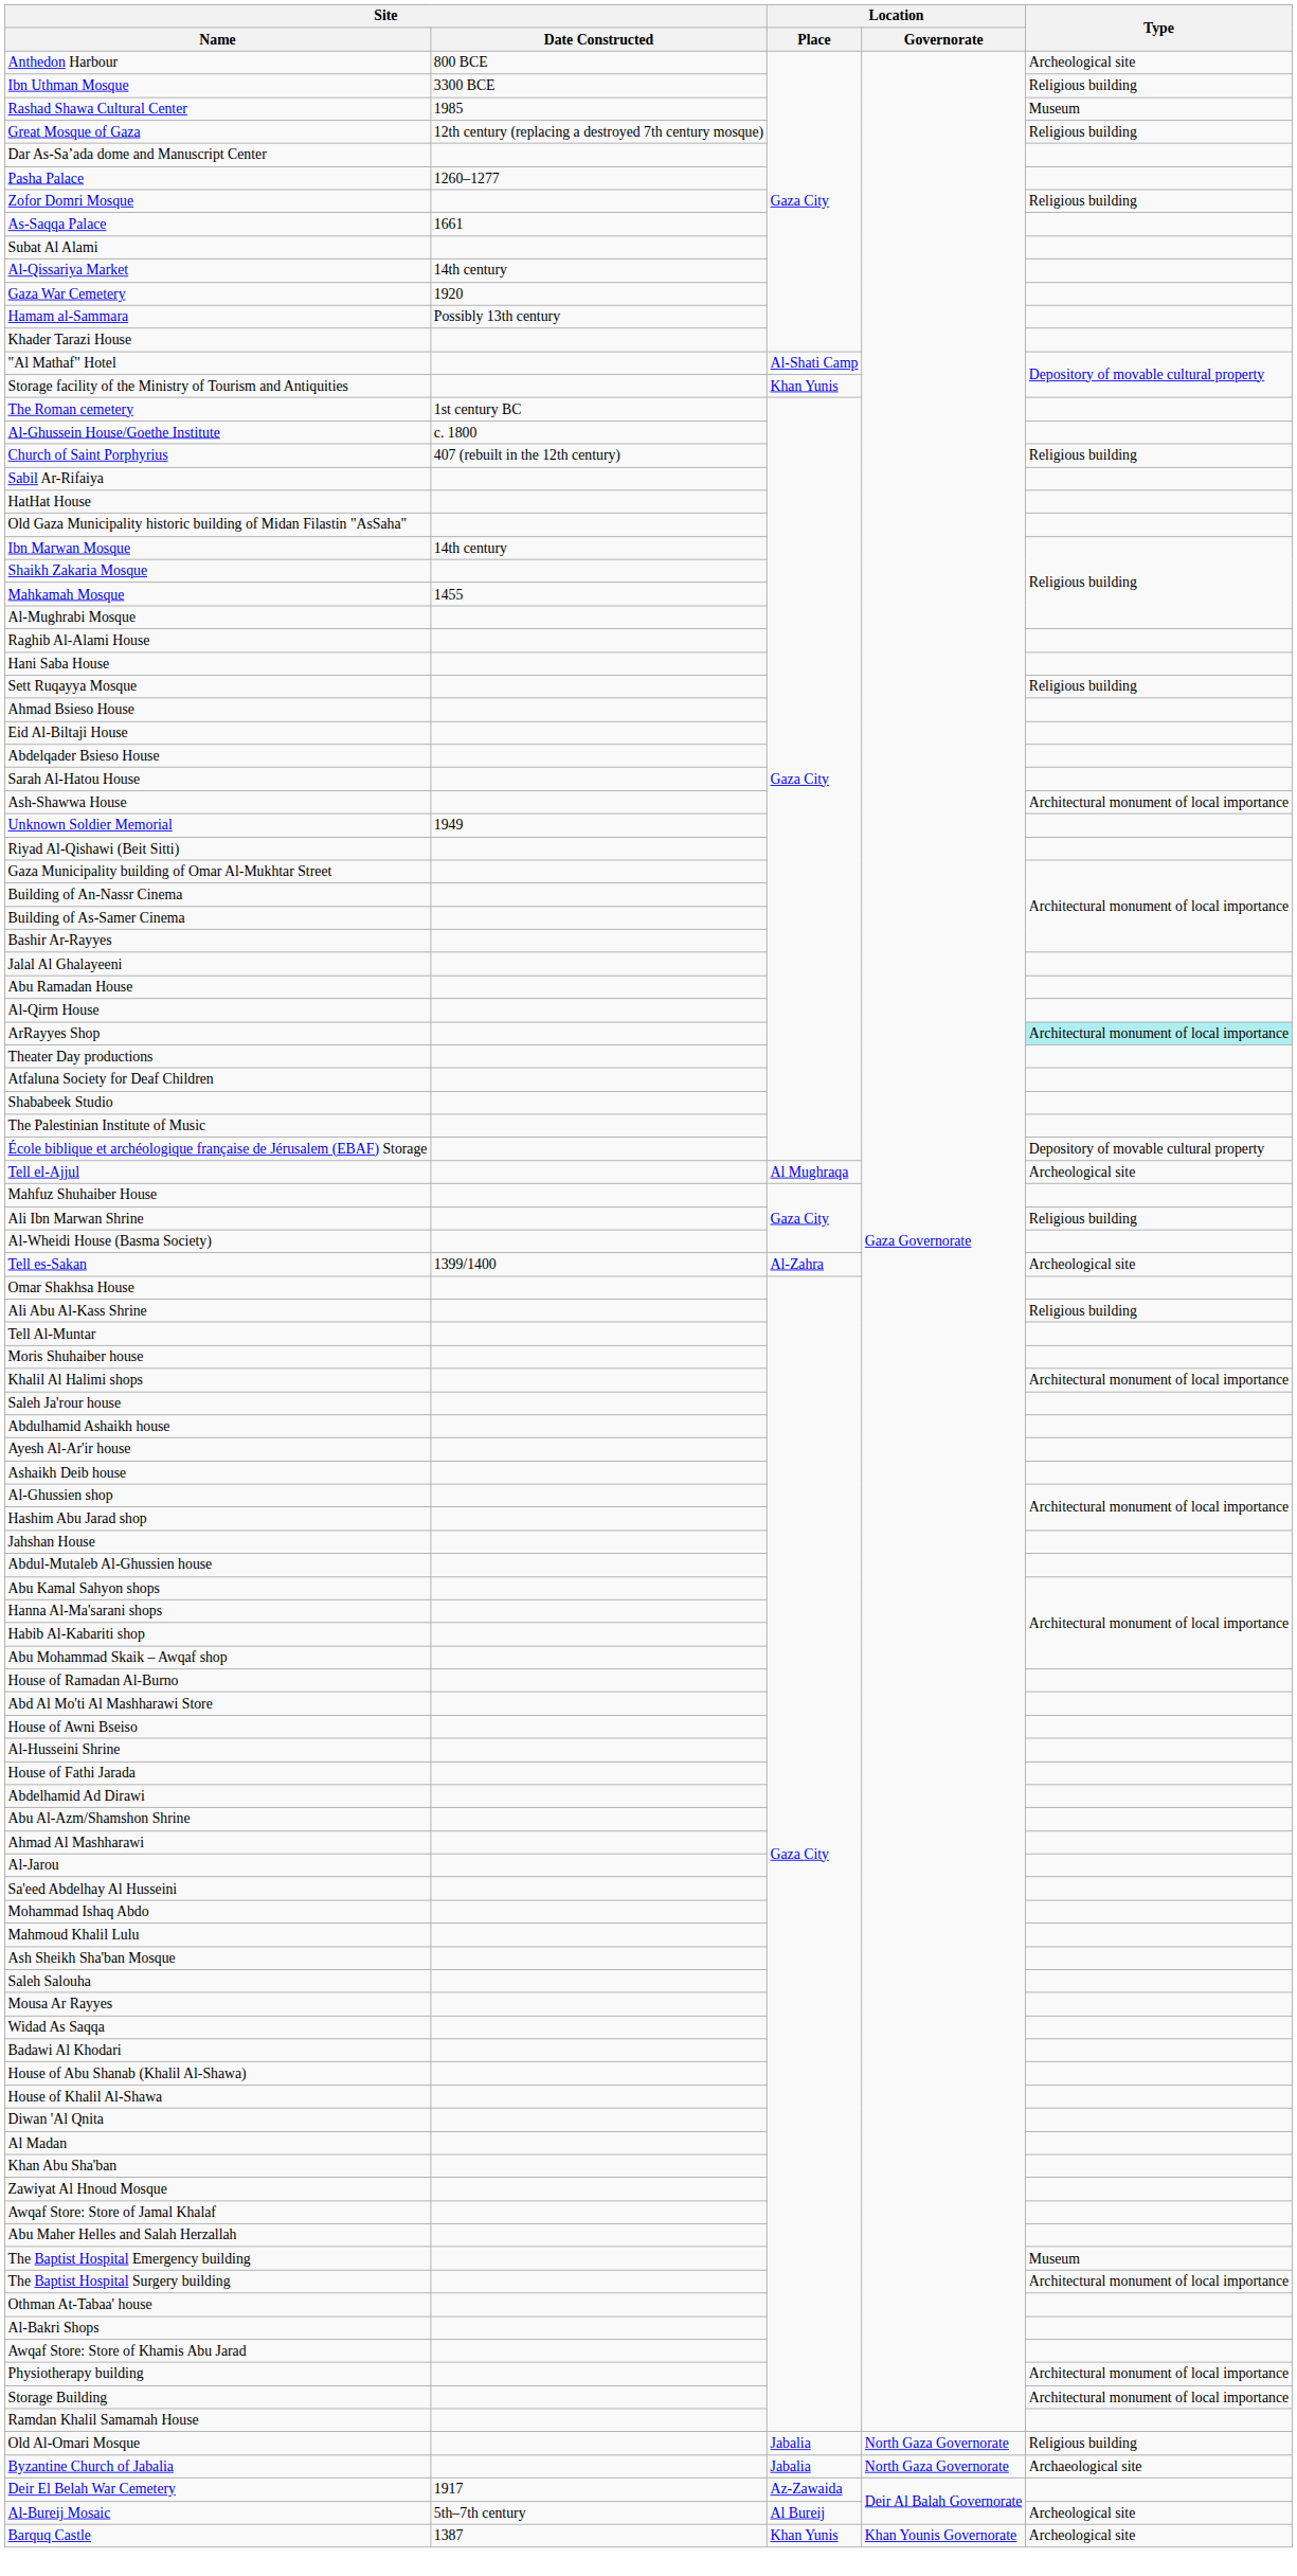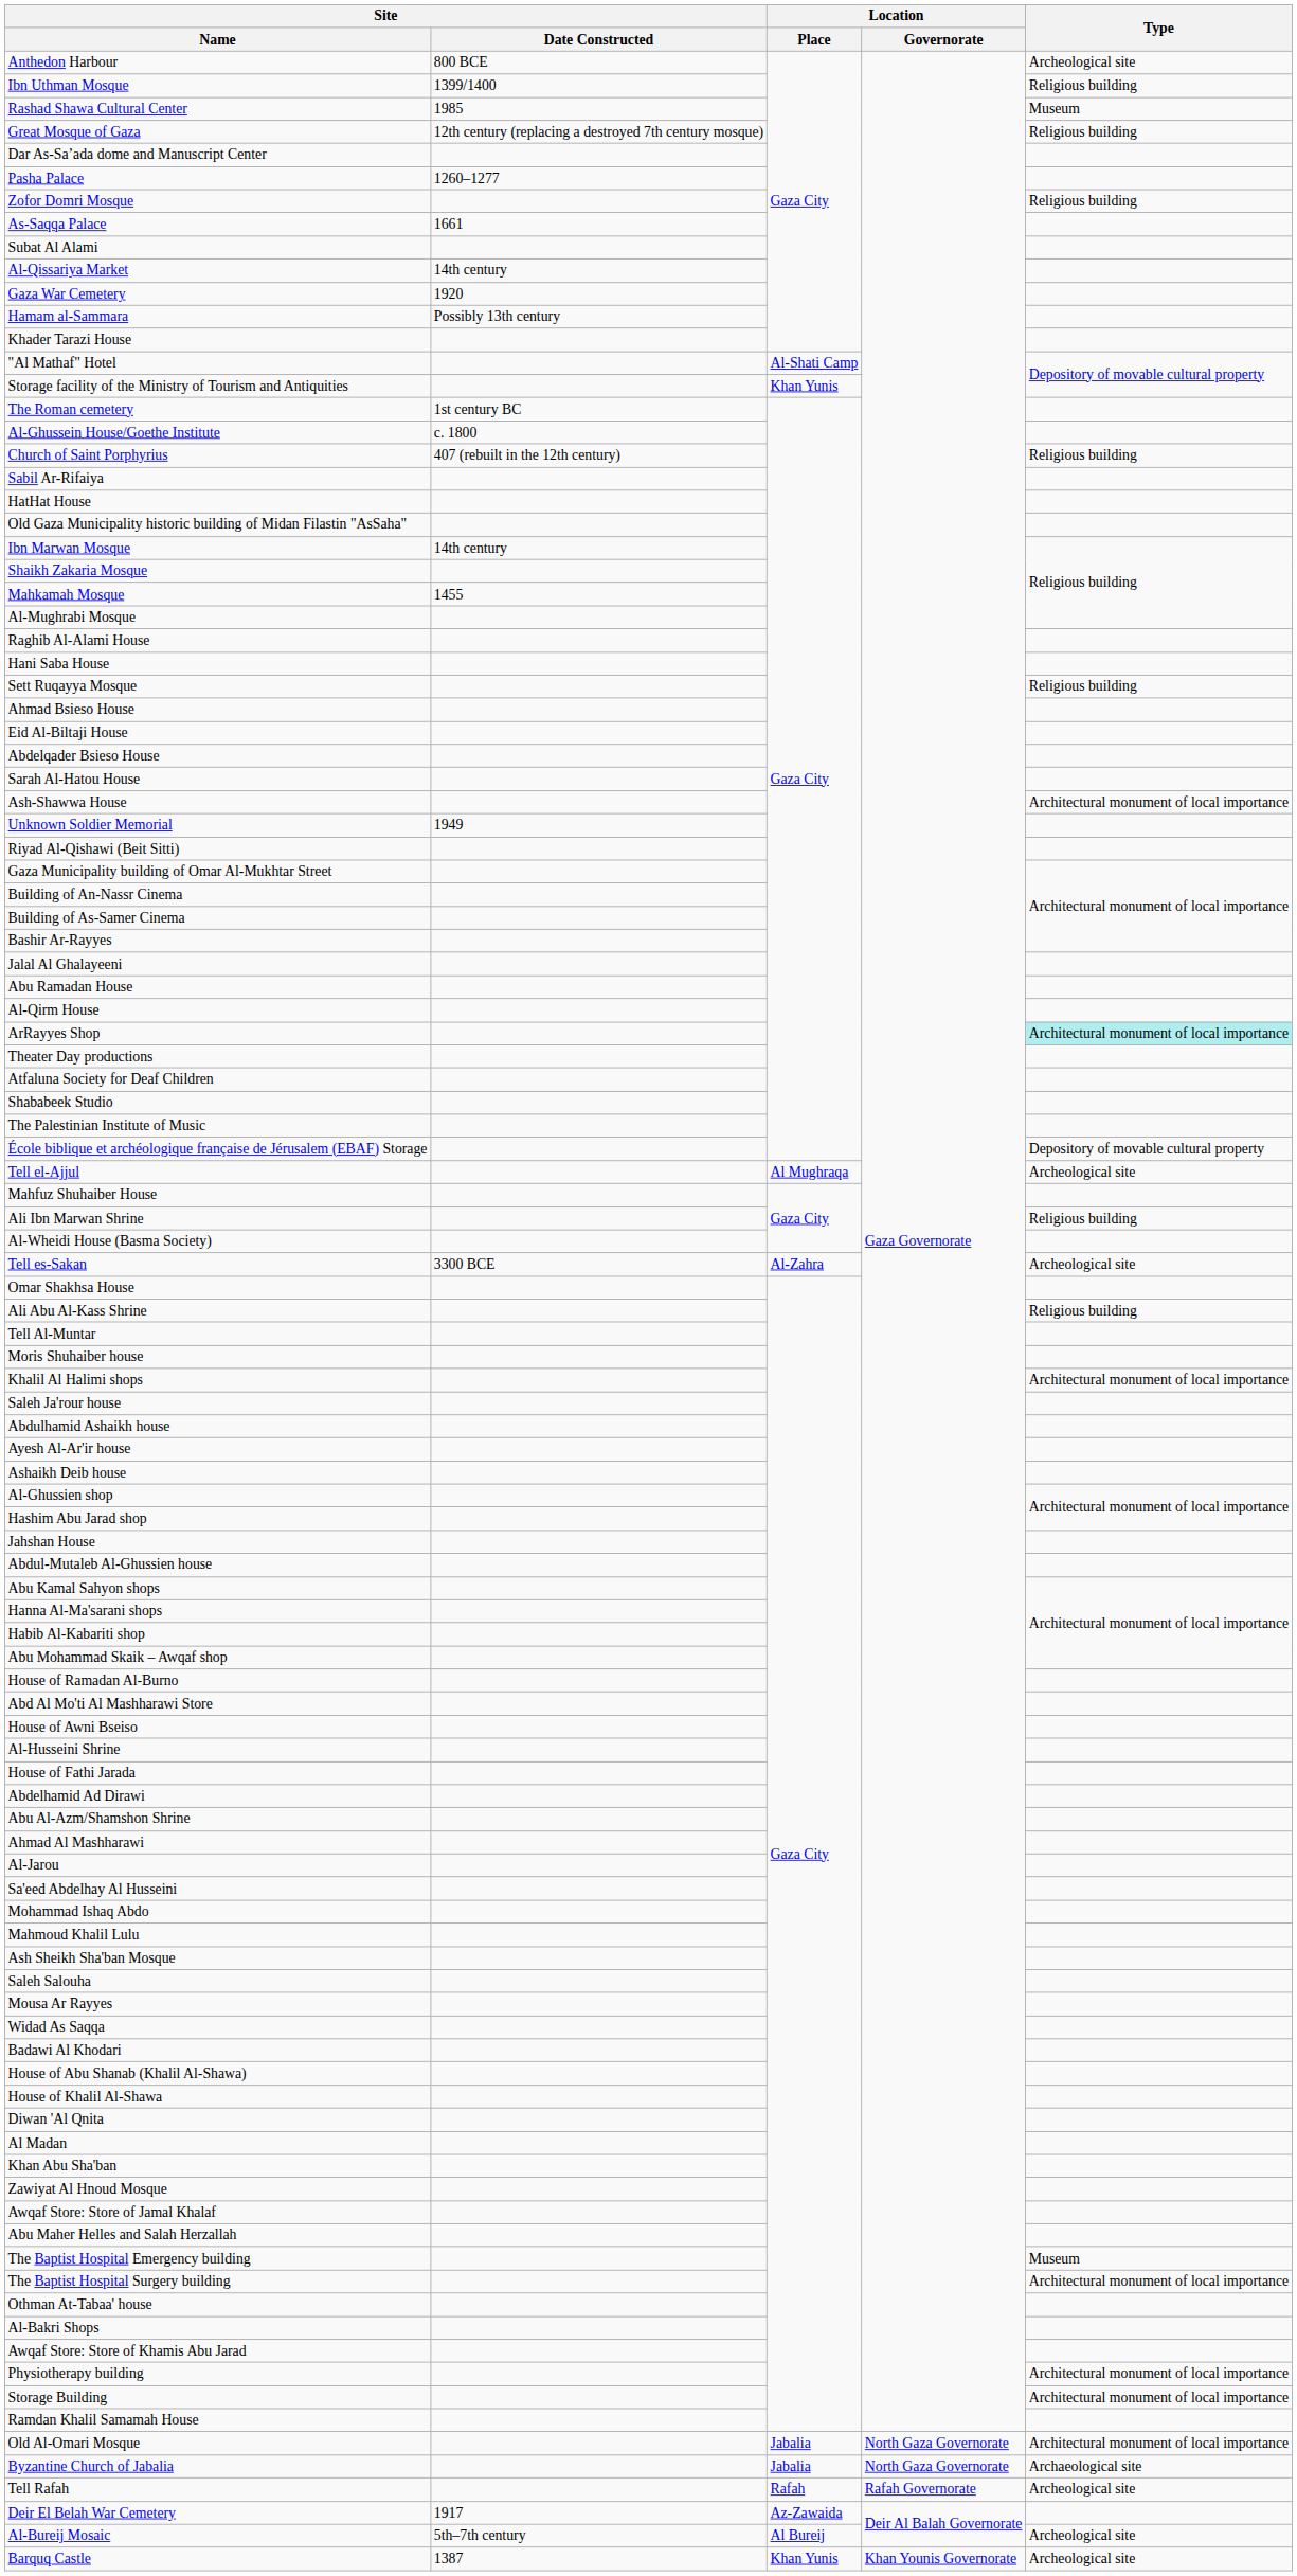 <table class="wikitable sortable">
 <tr>
 <th colspan="2">Site</th>
 <th colspan="2">Location</th>
 <th rowspan="2">Type</th>
 </tr>
 <tr>
 <th>Name</th>
 <th>Date Constructed</th>
 <th>Place</th>
 <th>Governorate</th>
 </tr>
 <tr>
 <td><a href='#'>Anthedon</a> Harbour</td>
 <td>800 BCE</td>
 <td rowspan="13"><a href='#'>Gaza City</a></td>
 <td rowspan="103"><a href='#'>Gaza Governorate</a></td>
 <td>Archeological site</td>
 </tr>
 <tr>
 <td><a href='#'>Ibn Uthman Mosque</a></td>
-<td>3300 BCE</td>
+<td>1399/1400</td>
 <td>Religious building</td>
 </tr>
 <tr>
 <td><a href='#'>Rashad Shawa Cultural Center</a></td>
 <td>1985</td>
 <td>Museum</td>
 </tr>
 <tr>
 <td><a href='#'>Great Mosque of Gaza</a></td>
 <td>12th century (replacing a destroyed 7th century mosque)</td>
 <td>Religious building</td>
 </tr>
 <tr>
 <td>Dar As-Sa’ada dome and Manuscript Center</td>
 <td></td>
 <td></td>
 </tr>
 <tr>
 <td><a href='#'>Pasha Palace</a></td>
 <td>1260–1277</td>
 <td></td>
 </tr>
 <tr>
 <td><a href='#'>Zofor Domri Mosque</a></td>
 <td></td>
 <td>Religious building</td>
 </tr>
 <tr>
 <td><a href='#'>As-Saqqa Palace</a></td>
 <td>1661</td>
 <td></td>
 </tr>
 <tr>
 <td>Subat Al Alami</td>
 <td></td>
 <td></td>
 </tr>
 <tr>
 <td><a href='#'>Al-Qissariya Market</a></td>
 <td>14th century</td>
 <td></td>
 </tr>
 <tr>
 <td><a href='#'>Gaza War Cemetery</a></td>
 <td>1920</td>
 <td></td>
 </tr>
 <tr>
 <td><a href='#'>Hamam al-Sammara</a></td>
 <td>Possibly 13th century</td>
 <td></td>
 </tr>
 <tr>
 <td>Khader Tarazi House</td>
 <td></td>
 <td></td>
 </tr>
 <tr>
 <td>"Al Mathaf" Hotel</td>
 <td></td>
 <td><a href='#'>Al-Shati Camp</a></td>
 <td rowspan="2"><a href='#'>Depository of movable cultural property</a></td>
 </tr>
 <tr>
 <td>Storage facility of the Ministry of Tourism and Antiquities</td>
 <td></td>
 <td><a href='#'>Khan Yunis</a></td>
 </tr>
 <tr>
 <td><a href='#'>The Roman cemetery</a></td>
 <td>1st century BC</td>
 <td rowspan="33"><a href='#'>Gaza City</a></td>
 <td></td>
 </tr>
 <tr>
 <td><a href='#'>Al-Ghussein House/Goethe Institute</a></td>
 <td>c. 1800</td>
 <td></td>
 </tr>
 <tr>
 <td><a href='#'>Church of Saint Porphyrius</a></td>
 <td>407 (rebuilt in the 12th century)</td>
 <td>Religious building</td>
 </tr>
 <tr>
 <td><a href='#'>Sabil</a> Ar-Rifaiya</td>
 <td></td>
 <td></td>
 </tr>
 <tr>
 <td>HatHat House</td>
 <td></td>
 <td></td>
 </tr>
 <tr>
 <td>Old Gaza Municipality historic building of Midan Filastin "AsSaha"</td>
 <td></td>
 <td></td>
 </tr>
 <tr>
 <td><a href='#'>Ibn Marwan Mosque</a></td>
 <td>14th century</td>
 <td rowspan="4">Religious building</td>
 </tr>
 <tr>
 <td><a href='#'>Shaikh Zakaria Mosque</a></td>
 <td></td>
 </tr>
 <tr>
 <td><a href='#'>Mahkamah Mosque</a></td>
 <td>1455</td>
 </tr>
 <tr>
 <td>Al-Mughrabi Mosque</td>
 <td></td>
 </tr>
 <tr>
 <td>Raghib Al-Alami House</td>
 <td></td>
 <td></td>
 </tr>
 <tr>
 <td>Hani Saba House</td>
 <td></td>
 <td></td>
 </tr>
 <tr>
 <td>Sett Ruqayya Mosque</td>
 <td></td>
 <td>Religious building</td>
 </tr>
 <tr>
 <td>Ahmad Bsieso House</td>
 <td></td>
 <td></td>
 </tr>
 <tr>
 <td>Eid Al-Biltaji House</td>
 <td></td>
 <td></td>
 </tr>
 <tr>
 <td>Abdelqader Bsieso House</td>
 <td></td>
 <td></td>
 </tr>
 <tr>
 <td>Sarah Al-Hatou House</td>
 <td></td>
 <td></td>
 </tr>
 <tr>
 <td>Ash-Shawwa House</td>
 <td></td>
 <td>Architectural monument of local importance</td>
 </tr>
 <tr>
 <td><a href='#'>Unknown Soldier Memorial</a></td>
 <td>1949</td>
 <td></td>
 </tr>
 <tr>
 <td>Riyad Al-Qishawi (Beit Sitti)</td>
 <td></td>
 <td></td>
 </tr>
 <tr>
 <td>Gaza Municipality building of Omar Al-Mukhtar Street</td>
 <td></td>
 <td rowspan="4">Architectural monument of local importance</td>
 </tr>
 <tr>
 <td>Building of An-Nassr Cinema</td>
 <td></td>
 </tr>
 <tr>
 <td>Building of As-Samer Cinema</td>
 <td></td>
 </tr>
 <tr>
 <td>Bashir Ar-Rayyes</td>
 <td></td>
 </tr>
 <tr>
 <td>Jalal Al Ghalayeeni</td>
 <td></td>
 <td></td>
 </tr>
 <tr>
 <td>Abu Ramadan House</td>
 <td></td>
 <td></td>
 </tr>
 <tr>
 <td>Al-Qirm House</td>
 <td></td>
 <td></td>
 </tr>
 <tr>
 <td>ArRayyes Shop</td>
 <td></td>
 <td style="background: paleturquoise;">Architectural monument of local importance</td>
 </tr>
 <tr>
 <td>Theater Day productions</td>
 <td></td>
 <td></td>
 </tr>
 <tr>
 <td>Atfaluna Society for Deaf Children</td>
 <td></td>
 <td></td>
 </tr>
 <tr>
 <td>Shababeek Studio</td>
 <td></td>
 <td></td>
 </tr>
 <tr>
 <td>The Palestinian Institute of Music</td>
 <td></td>
 <td></td>
 </tr>
 <tr>
 <td><a href='#'>École biblique et archéologique française de Jérusalem (EBAF)</a> Storage</td>
 <td></td>
 <td>Depository of movable cultural property</td>
 </tr>
 <tr>
 <td><a href='#'>Tell el-Ajjul</a></td>
 <td></td>
 <td><a href='#'>Al Mughraqa</a></td>
 <td>Archeological site</td>
 </tr>
 <tr>
 <td>Mahfuz Shuhaiber House</td>
 <td></td>
 <td rowspan="3"><a href='#'>Gaza City</a></td>
 <td></td>
 </tr>
 <tr>
 <td>Ali Ibn Marwan Shrine</td>
 <td></td>
 <td>Religious building</td>
 </tr>
 <tr>
 <td>Al-Wheidi House (Basma Society)</td>
 <td></td>
 <td></td>
 </tr>
 <tr>
 <td><a href='#'>Tell es-Sakan</a></td>
-<td>1399/1400</td>
+<td>3300 BCE</td>
 <td><a href='#'>Al-Zahra</a></td>
 <td>Archeological site</td>
 </tr>
 <tr>
 <td>Omar Shakhsa House</td>
 <td></td>
 <td rowspan="50"><a href='#'>Gaza City</a></td>
 <td></td>
 </tr>
 <tr>
 <td>Ali Abu Al-Kass Shrine</td>
 <td></td>
 <td>Religious building</td>
 </tr>
 <tr>
 <td>Tell Al-Muntar</td>
 <td></td>
 <td></td>
 </tr>
 <tr>
 <td>Moris Shuhaiber house</td>
 <td></td>
 <td></td>
 </tr>
 <tr>
 <td>Khalil Al Halimi shops</td>
 <td></td>
 <td>Architectural monument of local importance</td>
 </tr>
 <tr>
 <td>Saleh Ja'rour house</td>
 <td></td>
 <td></td>
 </tr>
 <tr>
 <td>Abdulhamid Ashaikh house</td>
 <td></td>
 <td></td>
 </tr>
 <tr>
 <td>Ayesh Al-Ar'ir house</td>
 <td></td>
 <td></td>
 </tr>
 <tr>
 <td>Ashaikh Deib house</td>
 <td></td>
 <td></td>
 </tr>
 <tr>
 <td>Al-Ghussien shop</td>
 <td></td>
 <td rowspan="2">Architectural monument of local importance</td>
 </tr>
 <tr>
 <td>Hashim Abu Jarad shop</td>
 <td></td>
 </tr>
 <tr>
 <td>Jahshan House</td>
 <td></td>
 <td></td>
 </tr>
 <tr>
 <td>Abdul-Mutaleb Al-Ghussien house</td>
 <td></td>
 <td></td>
 </tr>
 <tr>
 <td>Abu Kamal Sahyon shops</td>
 <td></td>
 <td rowspan="4">Architectural monument of local importance</td>
 </tr>
 <tr>
 <td>Hanna Al-Ma'sarani shops</td>
 <td></td>
 </tr>
 <tr>
 <td>Habib Al-Kabariti shop</td>
 <td></td>
 </tr>
 <tr>
 <td>Abu Mohammad Skaik – Awqaf shop</td>
 <td></td>
 </tr>
 <tr>
 <td>House of Ramadan Al-Burno</td>
 <td></td>
 <td></td>
 </tr>
 <tr>
 <td>Abd Al Mo'ti Al Mashharawi Store</td>
 <td></td>
 <td></td>
 </tr>
 <tr>
 <td>House of Awni Bseiso</td>
 <td></td>
 <td></td>
 </tr>
 <tr>
 <td>Al-Husseini Shrine</td>
 <td></td>
 <td></td>
 </tr>
 <tr>
 <td>House of Fathi Jarada</td>
 <td></td>
 <td></td>
 </tr>
 <tr>
 <td>Abdelhamid Ad Dirawi</td>
 <td></td>
 <td></td>
 </tr>
 <tr>
 <td>Abu Al-Azm/Shamshon Shrine</td>
 <td></td>
 <td></td>
 </tr>
 <tr>
 <td>Ahmad Al Mashharawi</td>
 <td></td>
 <td></td>
 </tr>
 <tr>
 <td>Al-Jarou</td>
 <td></td>
 <td></td>
 </tr>
 <tr>
 <td>Sa'eed Abdelhay Al Husseini</td>
 <td></td>
 <td></td>
 </tr>
 <tr>
 <td>Mohammad Ishaq Abdo</td>
 <td></td>
 <td></td>
 </tr>
 <tr>
 <td>Mahmoud Khalil Lulu</td>
 <td></td>
 <td></td>
 </tr>
 <tr>
 <td>Ash Sheikh Sha'ban Mosque</td>
 <td></td>
 <td></td>
 </tr>
 <tr>
 <td>Saleh Salouha</td>
 <td></td>
 <td></td>
 </tr>
 <tr>
 <td>Mousa Ar Rayyes</td>
 <td></td>
 <td></td>
 </tr>
 <tr>
 <td>Widad As Saqqa</td>
 <td></td>
 <td></td>
 </tr>
 <tr>
 <td>Badawi Al Khodari</td>
 <td></td>
 <td></td>
 </tr>
 <tr>
 <td>House of Abu Shanab (Khalil Al-Shawa)</td>
 <td></td>
 <td></td>
 </tr>
 <tr>
 <td>House of Khalil Al-Shawa</td>
 <td></td>
 <td></td>
 </tr>
 <tr>
 <td>Diwan 'Al Qnita</td>
 <td></td>
 <td></td>
 </tr>
 <tr>
 <td>Al Madan</td>
 <td></td>
 <td></td>
 </tr>
 <tr>
 <td>Khan Abu Sha'ban</td>
 <td></td>
 <td></td>
 </tr>
 <tr>
 <td>Zawiyat Al Hnoud Mosque</td>
 <td></td>
 <td></td>
 </tr>
 <tr>
 <td>Awqaf Store: Store of Jamal Khalaf</td>
 <td></td>
 <td></td>
 </tr>
 <tr>
 <td>Abu Maher Helles and Salah Herzallah</td>
 <td></td>
 <td></td>
 </tr>
 <tr>
 <td>The <a href='#'>Baptist Hospital</a> Emergency building</td>
 <td></td>
 <td>Museum</td>
 </tr>
 <tr>
 <td>The <a href='#'>Baptist Hospital</a> Surgery building</td>
 <td></td>
 <td>Architectural monument of local importance</td>
 </tr>
 <tr>
 <td>Othman At-Tabaa' house</td>
 <td></td>
 <td></td>
 </tr>
 <tr>
 <td>Al-Bakri Shops</td>
 <td></td>
 <td></td>
 </tr>
 <tr>
 <td>Awqaf Store: Store of Khamis Abu Jarad</td>
 <td></td>
 <td></td>
 </tr>
 <tr>
 <td>Physiotherapy building</td>
 <td></td>
 <td>Architectural monument of local importance</td>
 </tr>
 <tr>
 <td>Storage Building</td>
 <td></td>
 <td>Architectural monument of local importance</td>
 </tr>
 <tr>
 <td>Ramdan Khalil Samamah House</td>
 <td></td>
 <td></td>
 </tr>
 <tr>
 <td>Old Al-Omari Mosque</td>
 <td></td>
 <td><a href='#'>Jabalia</a></td>
 <td><a href='#'>North Gaza Governorate</a></td>
-<td>Religious building</td>
+<td>Architectural monument of local importance</td>
 </tr>
 <tr>
 <td><a href='#'>Byzantine Church of Jabalia</a></td>
 <td></td>
 <td><a href='#'>Jabalia</a></td>
 <td><a href='#'>North Gaza Governorate</a></td>
 <td>Archaeological site</td>
+</tr>
+<tr>
+<td>Tell Rafah</td>
+<td></td>
+<td><a href='#'>Rafah</a></td>
+<td><a href='#'>Rafah Governorate</a></td>
+<td>Archeological site</td>
 </tr>
 <tr>
 <td><a href='#'>Deir El Belah War Cemetery</a></td>
 <td>1917</td>
 <td><a href='#'>Az-Zawaida</a></td>
 <td rowspan="2"><a href='#'>Deir Al Balah Governorate</a></td>
 <td></td>
 </tr>
 <tr>
 <td><a href='#'>Al-Bureij Mosaic</a></td>
 <td>5th–7th century</td>
 <td><a href='#'>Al Bureij</a></td>
 <td>Archeological site</td>
 </tr>
 <tr>
 <td><a href='#'>Barquq Castle</a></td>
 <td>1387</td>
 <td><a href='#'>Khan Yunis</a></td>
 <td><a href='#'>Khan Younis Governorate</a></td>
 <td>Archeological site</td>
 </tr>
 </table>
